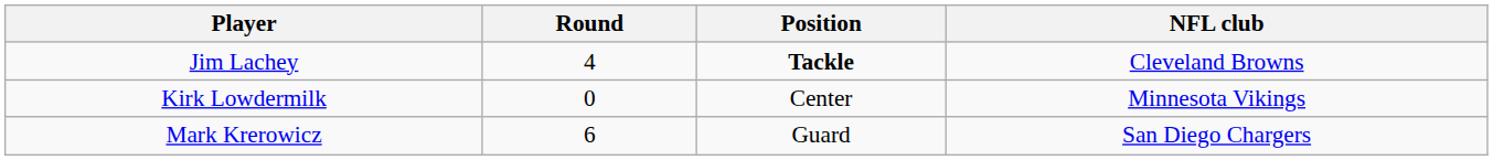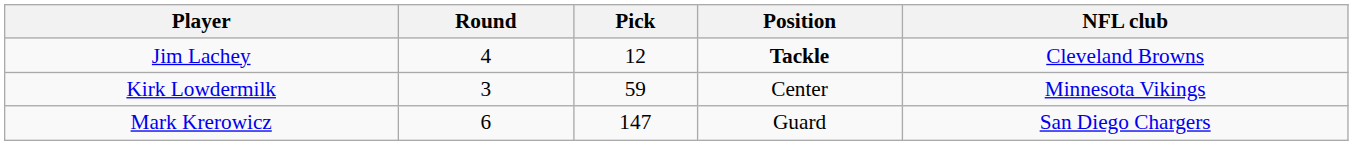 <table class="wikitable" width="80%">
 <tr>
 <th>Player</th>
 <th>Round</th>
+<th>Pick</th>
 <th>Position</th>
 <th>NFL club</th>
 </tr>
 <tr align="center" bgcolor="">
 <td><a href='#'>Jim Lachey</a></td>
 <td>4</td>
+<td>12</td>
 <td><strong>Tackle</strong></td>
 <td><a href='#'>Cleveland Browns</a></td>
 </tr>
 <tr align="center" bgcolor="">
 <td><a href='#'>Kirk Lowdermilk</a></td>
-<td>0</td>
+<td>3</td>
+<td>59</td>
 <td>Center</td>
 <td><a href='#'>Minnesota Vikings</a></td>
 </tr>
 <tr align="center" bgcolor="">
 <td><a href='#'>Mark Krerowicz</a></td>
 <td>6</td>
+<td>147</td>
 <td>Guard</td>
 <td><a href='#'>San Diego Chargers</a></td>
 </tr>
 </table>
